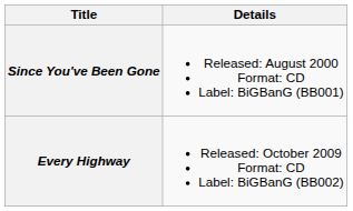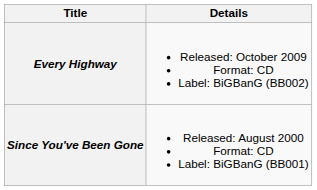 <table class="wikitable plainrowheaders" style="text-align:center;" border="1">
 <tr>
 <th>Title</th>
 <th>Details</th>
 </tr>
 <tr>
+<th scope="row"><em>Every Highway</em></th>
+<td><br><ul><li>Released: October 2009</li><li>Format: CD</li><li>Label: BiGBanG (BB002)</li></ul></td>
+</tr>
+<tr>
 <th scope="row"><em>Since You've Been Gone</em></th>
 <td><br><ul><li>Released: August 2000</li><li>Format: CD</li><li>Label: BiGBanG (BB001)</li></ul></td>
 </tr>
-<tr>
-<th scope="row"><em>Every Highway</em></th>
-<td><br><ul><li>Released: October 2009</li><li>Format: CD</li><li>Label: BiGBanG (BB002)</li></ul></td>
-</tr>
 </table>
